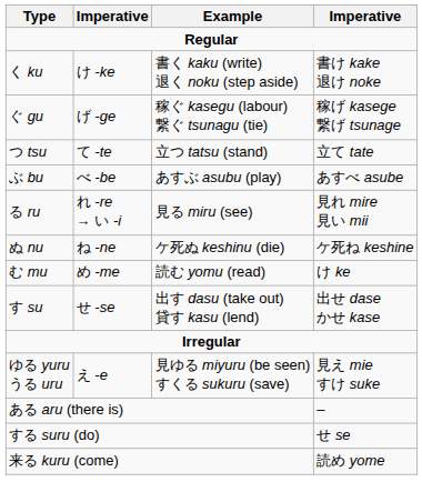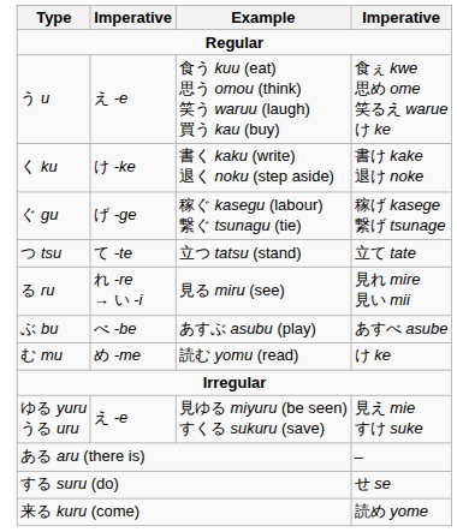 <table class="wikitable"  style="float:right; margin-left:15px; margin-top:0px">
 <tr>
 <th>Type</th>
 <th>Imperative</th>
 <th>Example</th>
 <th>Imperative</th>
 </tr>
 <tr>
 <td colspan = 4 align="center"><strong>Regular</strong></td>
+</tr>
+<tr>
+<td>う <em>u</em></td>
+<td>え <em>-e</em></td>
+<td>食う <em>kuu</em> (eat)<br> 思う <em>omou</em> (think)<br> 笑う <em>waruu</em> (laugh)<br>買う <em>kau</em> (buy)</td>
+<td>食ぇ <em>kwe</em><br> 思め <em>ome</em><br> 笑るえ <em>warue</em><br>け <em>ke</em></td>
 </tr>
 <tr>
 <td>く <em>ku</em></td>
 <td>け <em>-ke</em></td>
 <td>書く <em>kaku</em> (write)<br>退く <em>noku</em> (step aside)</td>
 <td>書け <em>kake</em><br>退け <em>noke</em></td>
 </tr>
 <tr>
 <td>ぐ <em>gu</em></td>
 <td>げ <em>-ge</em></td>
 <td>稼ぐ <em>kasegu</em> (labour)<br>繋ぐ <em>tsunagu</em> (tie)</td>
 <td>稼げ <em>kasege</em><br>繋げ <em>tsunage</em></td>
 </tr>
 <tr>
 <td>つ <em>tsu</em></td>
 <td>て <em>-te</em></td>
 <td>立つ <em>tatsu</em> (stand)</td>
 <td>立て <em>tate</em></td>
 </tr>
 <tr>
+<td>る <em>ru</em></td>
+<td>れ <em>-re</em><br>→ い <em>-i</em></td>
+<td>見る <em>miru</em> (see)</td>
+<td>見れ <em>mire</em><br>見い <em>mii</em></td>
+</tr>
+<tr>
 <td>ぶ <em>bu</em></td>
 <td>べ <em>-be</em></td>
 <td>あすぶ <em>asubu</em> (play)</td>
 <td>あすべ <em>asube</em></td>
 </tr>
 <tr>
-<td>る <em>ru</em></td>
-<td>れ <em>-re</em><br>→ い <em>-i</em></td>
-<td>見る <em>miru</em> (see)</td>
-<td>見れ <em>mire</em><br>見い <em>mii</em></td>
-</tr>
-<tr>
-<td>ぬ <em>nu</em></td>
-<td>ね <em>-ne</em></td>
-<td>ケ死ぬ <em>keshinu</em> (die)</td>
-<td>ケ死ね <em>keshine</em></td>
-</tr>
-<tr>
 <td>む <em>mu</em></td>
 <td>め <em>-me</em></td>
 <td>読む <em>yomu</em> (read)</td>
 <td>け <em>ke</em></td>
-</tr>
-<tr>
-<td>す <em>su</em></td>
-<td>せ <em>-se</em></td>
-<td>出す <em>dasu</em> (take out)<br>貸す <em>kasu</em> (lend)</td>
-<td>出せ <em>dase</em><br>かせ <em>kase</em></td>
 </tr>
 <tr>
 <td colspan = 4 align="center"><strong>Irregular</strong></td>
 </tr>
 <tr>
 <td>ゆる <em>yuru</em><br>うる <em>uru</em></td>
 <td>え <em>-e</em></td>
 <td>見ゆる <em>miyuru</em> (be seen)<br>すくる <em>sukuru</em> (save)</td>
 <td>見え <em>mie</em><br>すけ <em>suke</em></td>
 </tr>
 <tr>
 <td colspan="3">ある <em>aru</em> (there is)</td>
 <td>–</td>
 </tr>
 <tr>
 <td colspan="3">する <em>suru</em> (do)</td>
 <td>せ <em>se</em></td>
 </tr>
 <tr>
 <td colspan="3">来る <em>kuru</em> (come)</td>
 <td>読め <em>yome</em></td>
 </tr>
 </table>
